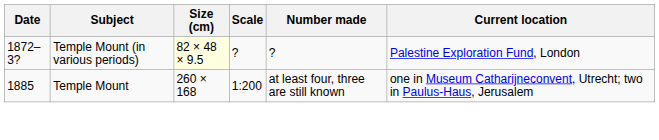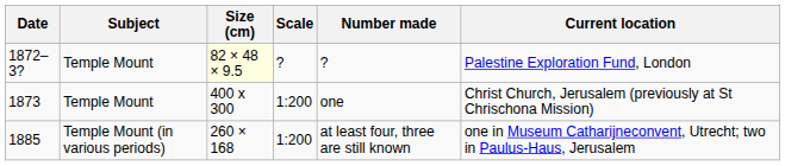 <table class="wikitable">
 <tr>
 <th>Date</th>
 <th>Subject</th>
 <th>Size (cm)</th>
 <th>Scale</th>
 <th>Number made</th>
 <th>Current location</th>
 </tr>
 <tr>
 <td>1872–3?</td>
-<td>Temple Mount (in various periods)</td>
+<td>Temple Mount</td>
 <td style="background: lightyellow;">82 × 48 × 9.5</td>
 <td>?</td>
 <td>?</td>
 <td><a href='#'>Palestine Exploration Fund</a>, London</td>
 </tr>
 <tr>
+<td>1873</td>
+<td>Temple Mount</td>
+<td>400 x 300</td>
+<td>1:200</td>
+<td>one</td>
+<td>Christ Church, Jerusalem (previously at St Chrischona Mission)</td>
+</tr>
+<tr>
 <td>1885</td>
-<td>Temple Mount</td>
+<td>Temple Mount (in various periods)</td>
 <td>260 × 168</td>
 <td>1:200</td>
 <td>at least four, three are still known</td>
 <td>one in <a href='#'>Museum Catharijneconvent</a>, Utrecht; two in <a href='#'>Paulus-Haus</a>, Jerusalem</td>
 </tr>
 </table>
